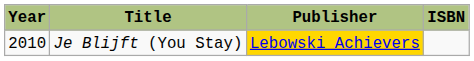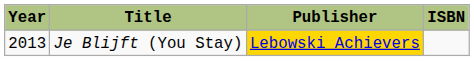 <table class="wikitable">
 <tr style="text-align:center;">
 <th style="background:#B0C483;">Year</th>
 <th style="background:#B0C483;">Title</th>
 <th style="background:#B0C483;">Publisher</th>
 <th style="background:#B0C483;">ISBN</th>
 </tr>
 <tr>
-<td align=center>2010</td>
+<td align=center>2013</td>
 <td><em>Je Blijft</em> (You Stay)</td>
 <td style="background: gold;"><a href='#'>Lebowski Achievers</a></td>
 <td></td>
 </tr>
 </table>
